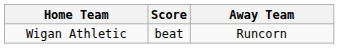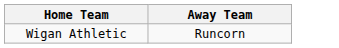 <table class="wikitable" style="text-align:center">
 <tr>
 <th width=150>Home Team</th>
-<th width=20>Score</th>
 <th width=150>Away Team</th>
 </tr>
 <tr>
 <td>Wigan Athletic</td>
-<td>beat</td>
 <td>Runcorn</td>
 </tr>
 </table>
